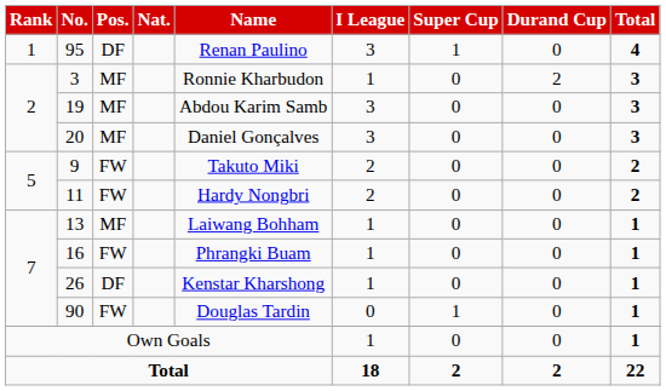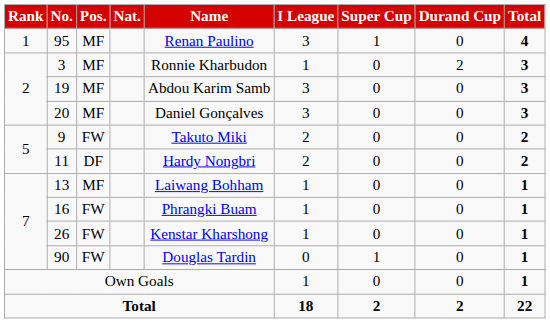 <table class="wikitable sortable" style="text-align:center">
 <tr>
 <th style="background:#d50000; color:white; text-align:center;">Rank</th>
 <th style="background:#d50000; color:white; text-align:center;">No.</th>
 <th style="background:#d50000; color:white; text-align:center;">Pos.</th>
 <th style="background:#d50000; color:white; text-align:center;">Nat.</th>
 <th style="background:#d50000; color:white; text-align:center;">Name</th>
 <th style="background:#d50000; color:white; text-align:center;">I League</th>
 <th style="background:#d50000; color:white; text-align:center;">Super Cup</th>
 <th style="background:#d50000; color:white; text-align:center;">Durand Cup</th>
 <th style="background:#d50000; color:white; text-align:center;">Total</th>
 </tr>
 <tr>
 <td rowspan="1">1</td>
 <td>95</td>
-<td>DF</td>
+<td>MF</td>
 <td></td>
 <td><a href='#'>Renan Paulino</a></td>
 <td>3</td>
 <td>1</td>
 <td>0</td>
 <td><strong>4</strong></td>
 </tr>
 <tr>
 <td rowspan="3">2</td>
 <td>3</td>
 <td>MF</td>
 <td></td>
 <td>Ronnie Kharbudon</td>
 <td>1</td>
 <td>0</td>
 <td>2</td>
 <td><strong>3</strong></td>
 </tr>
 <tr>
 <td>19</td>
 <td>MF</td>
 <td></td>
 <td>Abdou Karim Samb</td>
 <td>3</td>
 <td>0</td>
 <td>0</td>
 <td><strong>3</strong></td>
 </tr>
 <tr>
 <td>20</td>
 <td>MF</td>
 <td></td>
 <td>Daniel Gonçalves</td>
 <td>3</td>
 <td>0</td>
 <td>0</td>
 <td><strong>3</strong></td>
 </tr>
 <tr>
 <td rowspan="2">5</td>
 <td>9</td>
 <td>FW</td>
 <td></td>
 <td><a href='#'>Takuto Miki</a></td>
 <td>2</td>
 <td>0</td>
 <td>0</td>
 <td><strong>2</strong></td>
 </tr>
 <tr>
 <td>11</td>
-<td>FW</td>
+<td>DF</td>
 <td></td>
 <td><a href='#'>Hardy Nongbri</a></td>
 <td>2</td>
 <td>0</td>
 <td>0</td>
 <td><strong>2</strong></td>
 </tr>
 <tr>
 <td rowspan="4">7</td>
 <td>13</td>
 <td>MF</td>
 <td></td>
 <td><a href='#'>Laiwang Bohham</a></td>
 <td>1</td>
 <td>0</td>
 <td>0</td>
 <td><strong>1</strong></td>
 </tr>
 <tr>
 <td>16</td>
 <td>FW</td>
 <td></td>
 <td><a href='#'>Phrangki Buam</a></td>
 <td>1</td>
 <td>0</td>
 <td>0</td>
 <td><strong>1</strong></td>
 </tr>
 <tr>
 <td>26</td>
-<td>DF</td>
+<td>FW</td>
 <td></td>
 <td><a href='#'>Kenstar Kharshong</a></td>
 <td>1</td>
 <td>0</td>
 <td>0</td>
 <td><strong>1</strong></td>
 </tr>
 <tr>
 <td>90</td>
 <td>FW</td>
 <td></td>
 <td><a href='#'>Douglas Tardin</a></td>
 <td>0</td>
 <td>1</td>
 <td>0</td>
 <td><strong>1</strong></td>
 </tr>
 <tr>
 </tr>
 <tr class="sortbottom">
 <td colspan="5">Own Goals</td>
 <td>1</td>
 <td>0</td>
 <td>0</td>
 <td><strong>1</strong></td>
 </tr>
 <tr class="sortbottom">
 <td colspan="5"><strong>Total</strong></td>
 <td><strong>18</strong></td>
 <td><strong>2</strong></td>
 <td><strong>2</strong></td>
 <td><strong>22</strong></td>
 </tr>
 </table>
